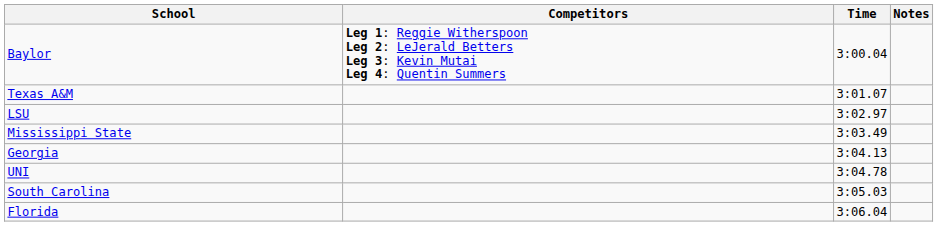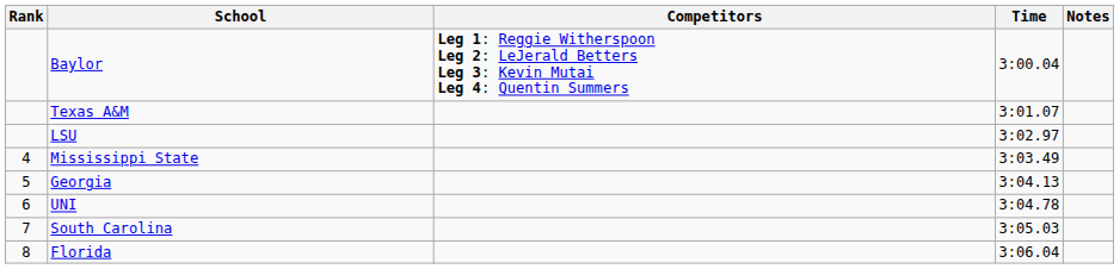 <table class="wikitable sortable" width=75% style="text-align:center; font-size:95%">
 <tr>
+<th width=15>Rank</th>
 <th>School</th>
 <th>Competitors</th>
 <th width=15>Time</th>
 <th width=15>Notes</th>
 </tr>
 <tr>
+<td></td>
 <td align=left><a href='#'>Baylor</a></td>
 <td align=left><strong>Leg 1</strong>: <a href='#'>Reggie Witherspoon</a> <br> <strong>Leg 2</strong>: <a href='#'>LeJerald Betters</a><br> <strong>Leg 3</strong>: <a href='#'>Kevin Mutai</a><br> <strong>Leg 4</strong>: <a href='#'>Quentin Summers</a></td>
 <td>3:00.04</td>
 <td></td>
 </tr>
 <tr>
+<td></td>
 <td align=left><a href='#'>Texas A&M</a></td>
 <td align=left></td>
 <td>3:01.07</td>
 <td></td>
 </tr>
 <tr>
+<td></td>
 <td align=left><a href='#'>LSU</a></td>
 <td align=left></td>
 <td>3:02.97</td>
 <td></td>
 </tr>
 <tr>
+<td>4</td>
 <td align=left><a href='#'>Mississippi State</a></td>
 <td align=left></td>
 <td>3:03.49</td>
 <td></td>
 </tr>
 <tr>
+<td>5</td>
 <td align=left><a href='#'>Georgia</a></td>
 <td align=left></td>
 <td>3:04.13</td>
 <td></td>
 </tr>
 <tr>
+<td>6</td>
 <td align=left><a href='#'>UNI</a></td>
 <td align=left></td>
 <td>3:04.78</td>
 <td></td>
 </tr>
 <tr>
+<td>7</td>
 <td align=left><a href='#'>South Carolina</a></td>
 <td align=left></td>
 <td>3:05.03</td>
 <td></td>
 </tr>
 <tr>
+<td>8</td>
 <td align=left><a href='#'>Florida</a></td>
 <td align=left></td>
 <td>3:06.04</td>
 <td></td>
 </tr>
 </table>
